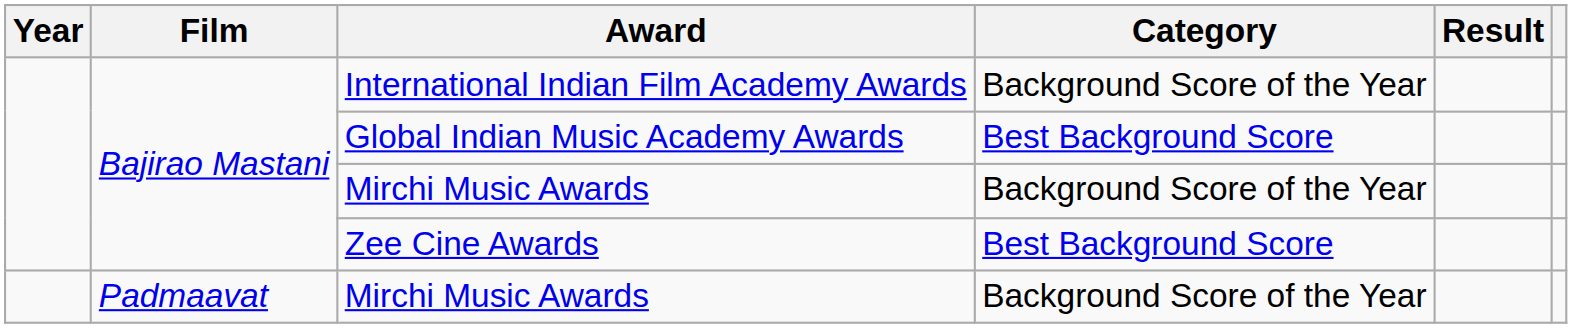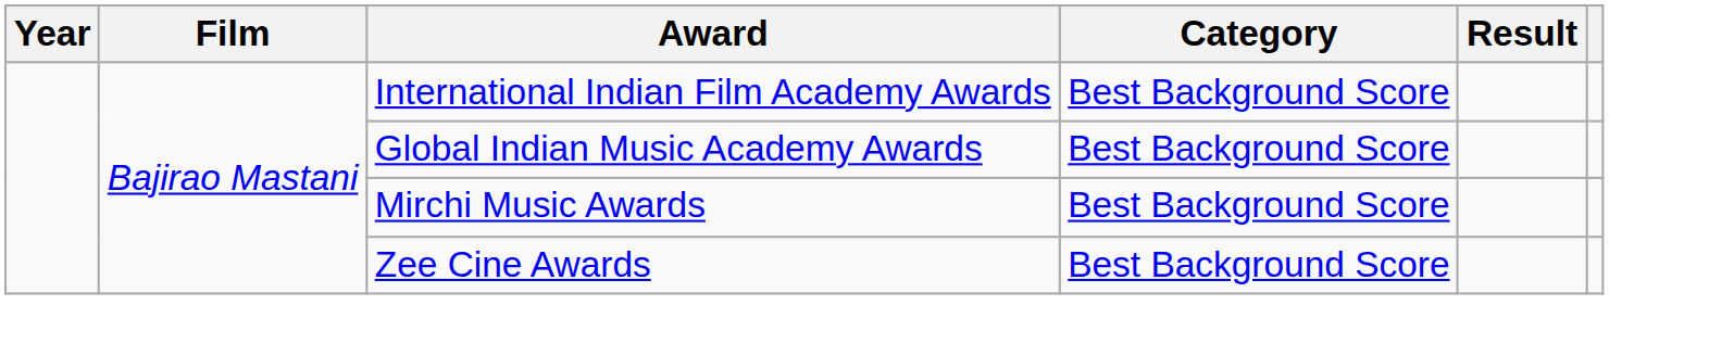 <table class="wikitable sortable plainrowheaders">
 <tr>
 <th scope="col">Year</th>
 <th scope="col">Film</th>
 <th scope="col">Award</th>
 <th scope="col">Category</th>
 <th scope="col">Result</th>
 <th scope="col" class="unsortable"></th>
 </tr>
 <tr>
 <td rowspan="4"></td>
 <td rowspan="4"><em><a href='#'>Bajirao Mastani</a></em></td>
 <td><a href='#'>International Indian Film Academy Awards</a></td>
-<td>Background Score of the Year</td>
+<td><a href='#'>Best Background Score</a></td>
 <td></td>
 <td style="text-align:center;"></td>
 </tr>
 <tr>
 <td><a href='#'>Global Indian Music Academy Awards</a></td>
 <td><a href='#'>Best Background Score</a></td>
 <td></td>
 <td style="text-align:center;"></td>
 </tr>
 <tr>
 <td><a href='#'>Mirchi Music Awards</a></td>
-<td>Background Score of the Year</td>
+<td><a href='#'>Best Background Score</a></td>
 <td></td>
 <td style="text-align:center;"></td>
 </tr>
 <tr>
 <td><a href='#'>Zee Cine Awards</a></td>
 <td><a href='#'>Best Background Score</a></td>
 <td></td>
 <td style="text-align:center;"></td>
 </tr>
-<tr>
-<td></td>
-<td><em><a href='#'>Padmaavat</a></em></td>
-<td><a href='#'>Mirchi Music Awards</a></td>
-<td>Background Score of the Year</td>
-<td></td>
-<td></td>
-</tr>
 </table>
